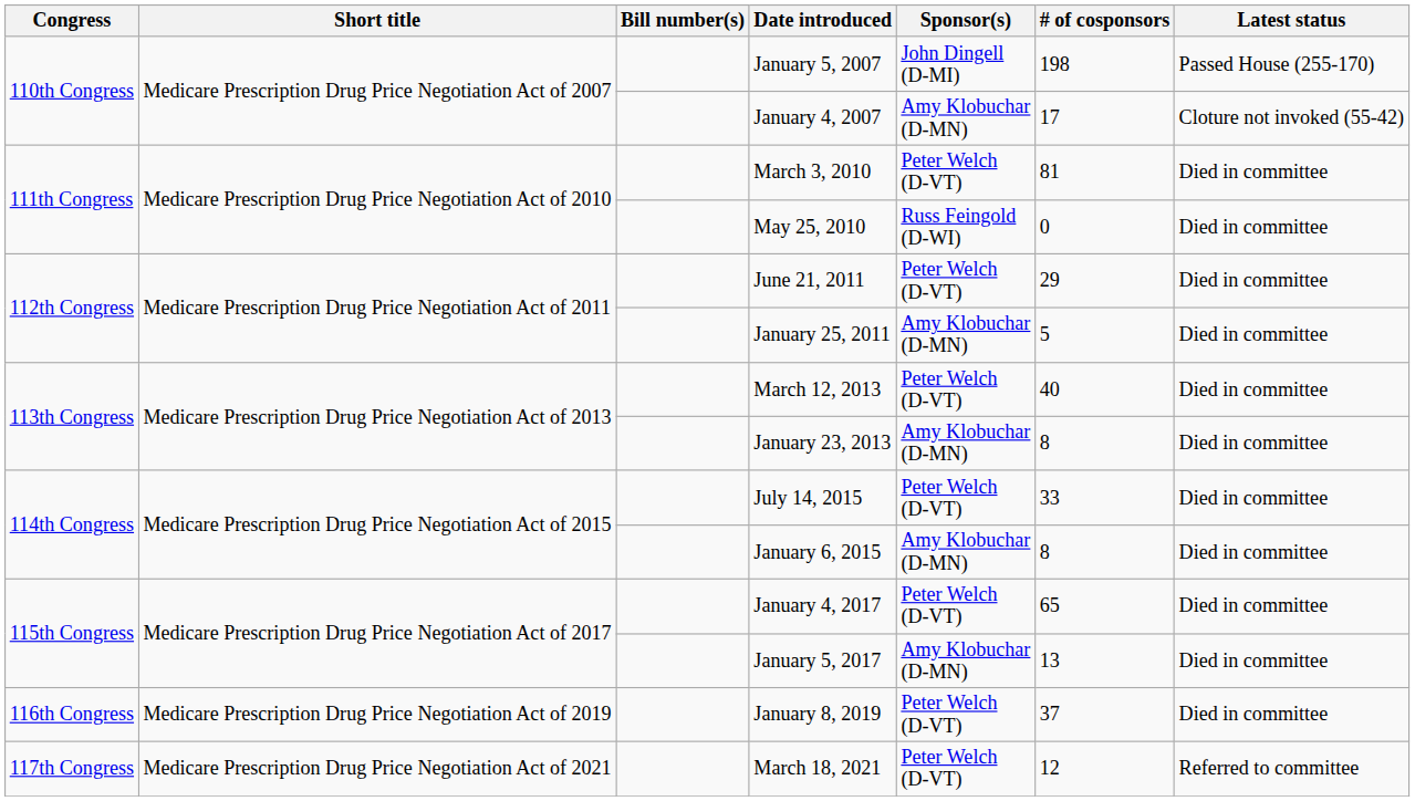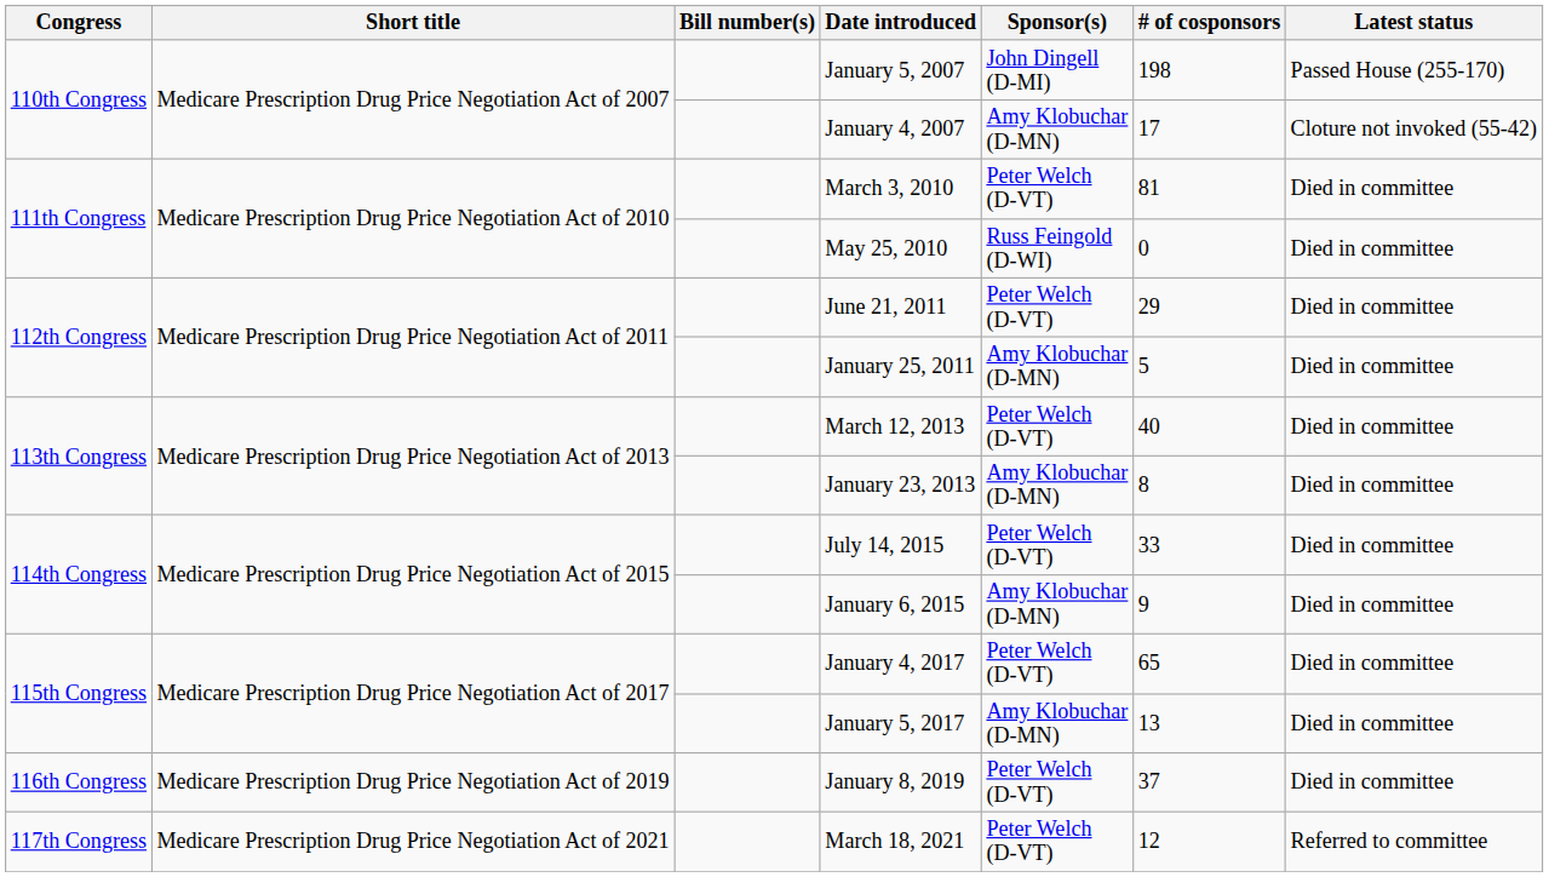 <table class="wikitable">
 <tr>
 <th>Congress</th>
 <th>Short title</th>
 <th>Bill number(s)</th>
 <th>Date introduced</th>
 <th>Sponsor(s)</th>
 <th># of cosponsors</th>
 <th>Latest status</th>
 </tr>
 <tr>
 <td rowspan=2><a href='#'>110th Congress</a></td>
 <td rowspan=2>Medicare Prescription Drug Price Negotiation Act of 2007</td>
 <td></td>
 <td>January 5, 2007</td>
 <td><a href='#'>John Dingell</a><br>(D-MI)</td>
 <td>198</td>
 <td>Passed House (255-170)</td>
 </tr>
 <tr>
 <td></td>
 <td>January 4, 2007</td>
 <td><a href='#'>Amy Klobuchar</a><br>(D-MN)</td>
 <td>17</td>
 <td>Cloture not invoked (55-42)</td>
 </tr>
 <tr>
 <td rowspan=2><a href='#'>111th Congress</a></td>
 <td rowspan=2>Medicare Prescription Drug Price Negotiation Act of 2010</td>
 <td></td>
 <td>March 3, 2010</td>
 <td><a href='#'>Peter Welch</a><br>(D-VT)</td>
 <td>81</td>
 <td>Died in committee</td>
 </tr>
 <tr>
 <td></td>
 <td>May 25, 2010</td>
 <td><a href='#'>Russ Feingold</a><br>(D-WI)</td>
 <td>0</td>
 <td>Died in committee</td>
 </tr>
 <tr>
 <td rowspan=2><a href='#'>112th Congress</a></td>
 <td rowspan=2>Medicare Prescription Drug Price Negotiation Act of 2011</td>
 <td></td>
 <td>June 21, 2011</td>
 <td><a href='#'>Peter Welch</a><br>(D-VT)</td>
 <td>29</td>
 <td>Died in committee</td>
 </tr>
 <tr>
 <td></td>
 <td>January 25, 2011</td>
 <td><a href='#'>Amy Klobuchar</a><br>(D-MN)</td>
 <td>5</td>
 <td>Died in committee</td>
 </tr>
 <tr>
 <td rowspan=2><a href='#'>113th Congress</a></td>
 <td rowspan=2>Medicare Prescription Drug Price Negotiation Act of 2013</td>
 <td></td>
 <td>March 12, 2013</td>
 <td><a href='#'>Peter Welch</a><br>(D-VT)</td>
 <td>40</td>
 <td>Died in committee</td>
 </tr>
 <tr>
 <td></td>
 <td>January 23, 2013</td>
 <td><a href='#'>Amy Klobuchar</a><br>(D-MN)</td>
 <td>8</td>
 <td>Died in committee</td>
 </tr>
 <tr>
 <td rowspan=2><a href='#'>114th Congress</a></td>
 <td rowspan=2>Medicare Prescription Drug Price Negotiation Act of 2015</td>
 <td></td>
 <td>July 14, 2015</td>
 <td><a href='#'>Peter Welch</a><br>(D-VT)</td>
 <td>33</td>
 <td>Died in committee</td>
 </tr>
 <tr>
 <td></td>
 <td>January 6, 2015</td>
 <td><a href='#'>Amy Klobuchar</a><br>(D-MN)</td>
-<td>8</td>
+<td>9</td>
 <td>Died in committee</td>
 </tr>
 <tr>
 <td rowspan=2><a href='#'>115th Congress</a></td>
 <td rowspan=2>Medicare Prescription Drug Price Negotiation Act of 2017</td>
 <td></td>
 <td>January 4, 2017</td>
 <td><a href='#'>Peter Welch</a><br>(D-VT)</td>
 <td>65</td>
 <td>Died in committee</td>
 </tr>
 <tr>
 <td></td>
 <td>January 5, 2017</td>
 <td><a href='#'>Amy Klobuchar</a><br>(D-MN)</td>
 <td>13</td>
 <td>Died in committee</td>
 </tr>
 <tr>
 <td><a href='#'>116th Congress</a></td>
 <td>Medicare Prescription Drug Price Negotiation Act of 2019</td>
 <td></td>
 <td>January 8, 2019</td>
 <td><a href='#'>Peter Welch</a><br>(D-VT)</td>
 <td>37</td>
 <td>Died in committee</td>
 </tr>
 <tr>
 <td><a href='#'>117th Congress</a></td>
 <td>Medicare Prescription Drug Price Negotiation Act of 2021</td>
 <td></td>
 <td>March 18, 2021</td>
 <td><a href='#'>Peter Welch</a><br>(D-VT)</td>
 <td>12</td>
 <td>Referred to committee</td>
 </tr>
 </table>
